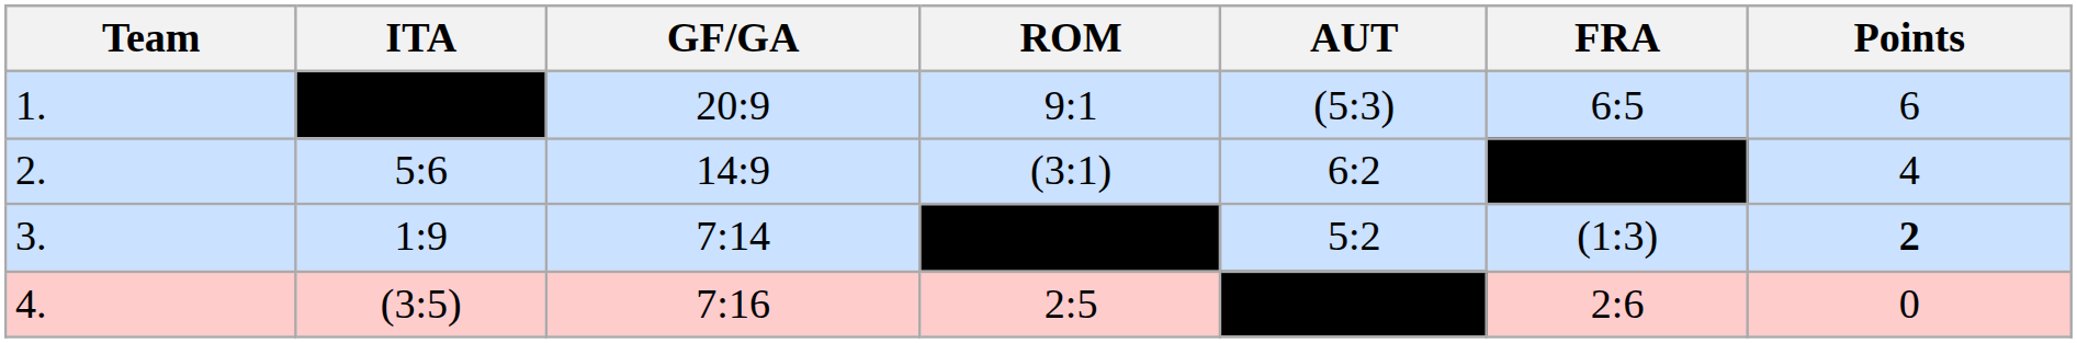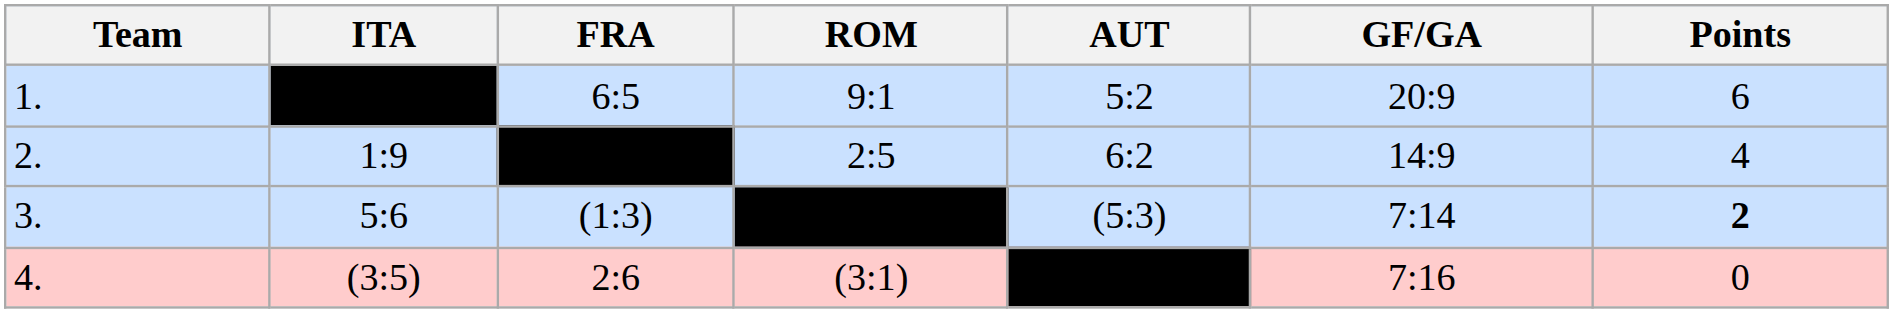 <table class="wikitable" bgcolor="#EFEFFF" width="50%">
 <tr bgcolor="#BCD2EE">
 <th>Team</th>
 <th>ITA</th>
-<th>GF/GA</th>
+<th>FRA</th>
 <th>ROM</th>
 <th>AUT</th>
-<th>FRA</th>
+<th>GF/GA</th>
 <th>Points</th>
 </tr>
 <tr bgcolor="#CAE1FF" align="center">
 <td align="left">1. </td>
 <td style="background:#000000;"></td>
+<td>6:5</td>
+<td>9:1</td>
+<td>5:2</td>
 <td>20:9</td>
-<td>9:1</td>
-<td>(5:3)</td>
-<td>6:5</td>
 <td>6</td>
 </tr>
 <tr bgcolor="#CAE1FF" align="center">
 <td align="left">2. </td>
-<td>5:6</td>
+<td>1:9</td>
+<td style="background:#000000;"></td>
+<td>2:5</td>
+<td>6:2</td>
 <td>14:9</td>
-<td>(3:1)</td>
-<td>6:2</td>
-<td style="background:#000000;"></td>
 <td>4</td>
 </tr>
 <tr bgcolor="#CAE1FF" align="center">
 <td align="left">3. </td>
-<td>1:9</td>
+<td>5:6</td>
+<td>(1:3)</td>
+<td style="background:#000000;"></td>
+<td>(5:3)</td>
 <td>7:14</td>
-<td style="background:#000000;"></td>
-<td>5:2</td>
-<td>(1:3)</td>
 <td><strong>2</strong></td>
 </tr>
 <tr bgcolor="#ffcccc" align="center">
 <td align="left">4. </td>
 <td>(3:5)</td>
+<td>2:6</td>
+<td>(3:1)</td>
+<td style="background:#000000;"></td>
 <td>7:16</td>
-<td>2:5</td>
-<td style="background:#000000;"></td>
-<td>2:6</td>
 <td>0</td>
 </tr>
 </table>
